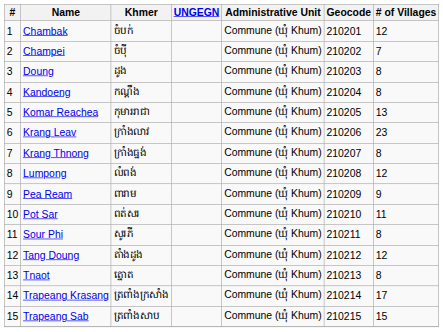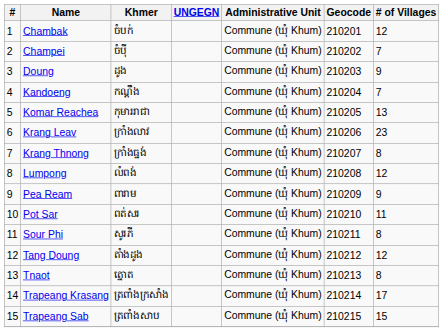 <table class="wikitable sortable">
 <tr>
 <th>#</th>
 <th>Name</th>
 <th>Khmer</th>
 <th><a href='#'>UNGEGN</a></th>
 <th>Administrative Unit</th>
 <th>Geocode</th>
 <th># of Villages</th>
 </tr>
 <tr>
 <td>1</td>
 <td><a href='#'>Chambak</a></td>
 <td>ចំបក់</td>
 <td></td>
 <td>Commune (ឃុំ Khum)</td>
 <td>210201</td>
 <td>12</td>
 </tr>
 <tr>
 <td>2</td>
 <td><a href='#'>Champei</a></td>
 <td>ចំប៉ី</td>
 <td></td>
 <td>Commune (ឃុំ Khum)</td>
 <td>210202</td>
 <td>7</td>
 </tr>
 <tr>
 <td>3</td>
 <td><a href='#'>Doung</a></td>
 <td>ដូង</td>
 <td></td>
 <td>Commune (ឃុំ Khum)</td>
 <td>210203</td>
-<td>8</td>
+<td>9</td>
 </tr>
 <tr>
 <td>4</td>
 <td><a href='#'>Kandoeng</a></td>
 <td>កណ្ដឹង</td>
 <td></td>
 <td>Commune (ឃុំ Khum)</td>
 <td>210204</td>
-<td>8</td>
+<td>7</td>
 </tr>
 <tr>
 <td>5</td>
 <td><a href='#'>Komar Reachea</a></td>
 <td>កុមាររាជា</td>
 <td></td>
 <td>Commune (ឃុំ Khum)</td>
 <td>210205</td>
 <td>13</td>
 </tr>
 <tr>
 <td>6</td>
 <td><a href='#'>Krang Leav</a></td>
 <td>ក្រាំងលាវ</td>
 <td></td>
 <td>Commune (ឃុំ Khum)</td>
 <td>210206</td>
 <td>23</td>
 </tr>
 <tr>
 <td>7</td>
 <td><a href='#'>Krang Thnong</a></td>
 <td>ក្រាំងធ្នង់</td>
 <td></td>
 <td>Commune (ឃុំ Khum)</td>
 <td>210207</td>
 <td>8</td>
 </tr>
 <tr>
 <td>8</td>
 <td><a href='#'>Lumpong</a></td>
 <td>លំពង់</td>
 <td></td>
 <td>Commune (ឃុំ Khum)</td>
 <td>210208</td>
 <td>12</td>
 </tr>
 <tr>
 <td>9</td>
 <td><a href='#'>Pea Ream</a></td>
 <td>ពារាម</td>
 <td></td>
 <td>Commune (ឃុំ Khum)</td>
 <td>210209</td>
 <td>9</td>
 </tr>
 <tr>
 <td>10</td>
 <td><a href='#'>Pot Sar</a></td>
 <td>ពត់សរ</td>
 <td></td>
 <td>Commune (ឃុំ Khum)</td>
 <td>210210</td>
 <td>11</td>
 </tr>
 <tr>
 <td>11</td>
 <td><a href='#'>Sour Phi</a></td>
 <td>សូរភី</td>
 <td></td>
 <td>Commune (ឃុំ Khum)</td>
 <td>210211</td>
 <td>8</td>
 </tr>
 <tr>
 <td>12</td>
 <td><a href='#'>Tang Doung</a></td>
 <td>តាំងដូង</td>
 <td></td>
 <td>Commune (ឃុំ Khum)</td>
 <td>210212</td>
 <td>12</td>
 </tr>
 <tr>
 <td>13</td>
 <td><a href='#'>Tnaot</a></td>
 <td>ត្នោត</td>
 <td></td>
 <td>Commune (ឃុំ Khum)</td>
 <td>210213</td>
 <td>8</td>
 </tr>
 <tr>
 <td>14</td>
 <td><a href='#'>Trapeang Krasang</a></td>
 <td>ត្រពាំងក្រសាំង</td>
 <td></td>
 <td>Commune (ឃុំ Khum)</td>
 <td>210214</td>
 <td>17</td>
 </tr>
 <tr>
 <td>15</td>
 <td><a href='#'>Trapeang Sab</a></td>
 <td>ត្រពាំងសាប</td>
 <td></td>
 <td>Commune (ឃុំ Khum)</td>
 <td>210215</td>
 <td>15</td>
 </tr>
 <tr>
 </tr>
 </table>
